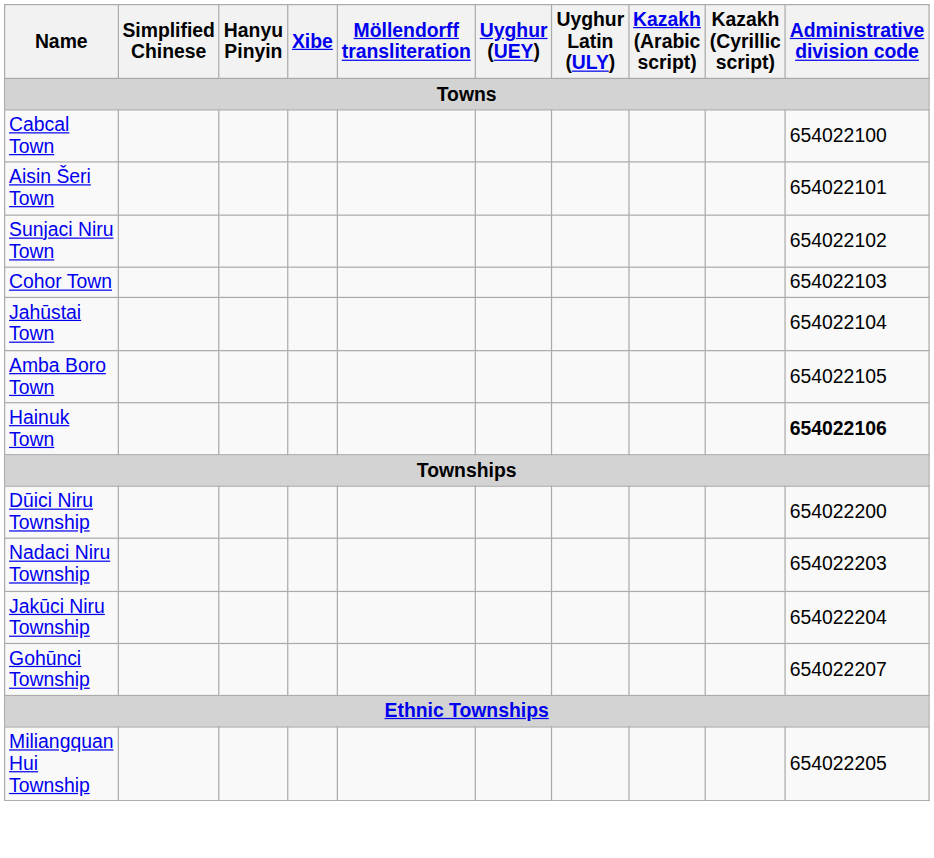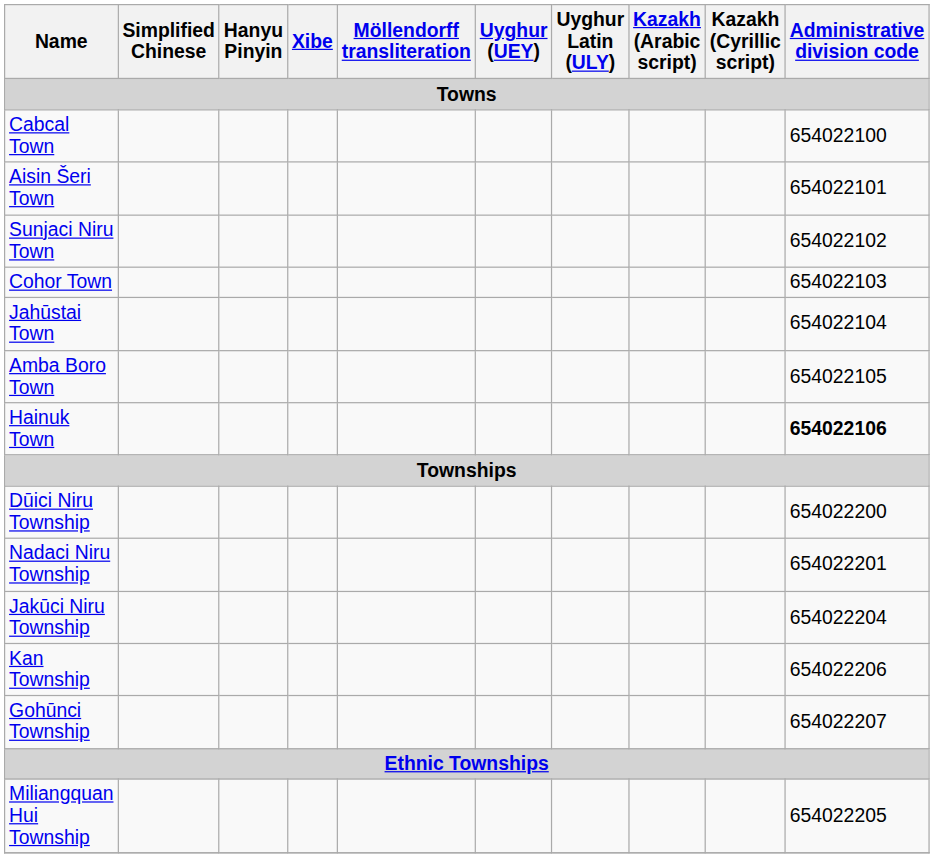 <table class="wikitable" align="center" style="width:50%; border="1">
 <tr>
 <th>Name</th>
 <th>Simplified Chinese</th>
 <th>Hanyu Pinyin</th>
 <th><a href='#'>Xibe</a></th>
 <th><a href='#'>Möllendorff transliteration</a></th>
 <th><a href='#'>Uyghur</a> (<a href='#'>UEY</a>)</th>
 <th>Uyghur Latin (<a href='#'>ULY</a>)</th>
 <th><a href='#'>Kazakh</a> (Arabic script)</th>
 <th>Kazakh (Cyrillic script)</th>
 <th><a href='#'>Administrative division code</a></th>
 </tr>
 <tr>
 <td colspan="10"  style="text-align:center; background:#d3d3d3;"><strong>Towns</strong></td>
 </tr>
 <tr --------->
 <td><a href='#'>Cabcal Town</a></td>
 <td></td>
 <td></td>
 <td></td>
 <td></td>
 <td></td>
 <td></td>
 <td></td>
 <td></td>
 <td>654022100</td>
 </tr>
 <tr>
 <td><a href='#'>Aisin Šeri Town</a></td>
 <td></td>
 <td></td>
 <td></td>
 <td></td>
 <td></td>
 <td></td>
 <td></td>
 <td></td>
 <td>654022101</td>
 </tr>
 <tr>
 <td><a href='#'>Sunjaci Niru Town</a></td>
 <td></td>
 <td></td>
 <td></td>
 <td></td>
 <td></td>
 <td></td>
 <td></td>
 <td></td>
 <td>654022102</td>
 </tr>
 <tr>
 <td><a href='#'>Cohor Town</a></td>
 <td></td>
 <td></td>
 <td></td>
 <td></td>
 <td></td>
 <td></td>
 <td></td>
 <td></td>
 <td>654022103</td>
 </tr>
 <tr>
 <td><a href='#'>Jahūstai Town</a></td>
 <td></td>
 <td></td>
 <td></td>
 <td></td>
 <td></td>
 <td></td>
 <td></td>
 <td></td>
 <td>654022104</td>
 </tr>
 <tr>
 <td><a href='#'>Amba Boro Town</a></td>
 <td></td>
 <td></td>
 <td></td>
 <td></td>
 <td></td>
 <td></td>
 <td></td>
 <td></td>
 <td>654022105</td>
 </tr>
 <tr>
 <td><a href='#'>Hainuk Town</a></td>
 <td></td>
 <td></td>
 <td></td>
 <td></td>
 <td></td>
 <td></td>
 <td></td>
 <td></td>
 <td><strong>654022106</strong></td>
 </tr>
 <tr>
 <td colspan="10"  style="text-align:center; background:#d3d3d3;"><strong>Townships</strong></td>
 </tr>
 <tr --------->
 <td><a href='#'>Dūici Niru Township</a></td>
 <td></td>
 <td></td>
 <td></td>
 <td></td>
 <td></td>
 <td></td>
 <td></td>
 <td></td>
 <td>654022200</td>
 </tr>
 <tr>
 <td><a href='#'>Nadaci Niru Township</a></td>
 <td></td>
 <td></td>
 <td></td>
 <td></td>
 <td></td>
 <td></td>
 <td></td>
 <td></td>
-<td>654022203</td>
+<td>654022201</td>
 </tr>
 <tr>
 <td><a href='#'>Jakūci Niru Township</a></td>
 <td></td>
 <td></td>
 <td></td>
 <td></td>
 <td></td>
 <td></td>
 <td></td>
 <td></td>
 <td>654022204</td>
+</tr>
+<tr>
+<td><a href='#'>Kan Township</a></td>
+<td></td>
+<td></td>
+<td></td>
+<td></td>
+<td></td>
+<td></td>
+<td></td>
+<td></td>
+<td>654022206</td>
 </tr>
 <tr>
 <td><a href='#'>Gohūnci Township</a></td>
 <td></td>
 <td></td>
 <td></td>
 <td></td>
 <td></td>
 <td></td>
 <td></td>
 <td></td>
 <td>654022207</td>
 </tr>
 <tr>
 <td colspan="10"  style="text-align:center; background:#d3d3d3;"><strong><a href='#'>Ethnic Townships</a></strong></td>
 </tr>
 <tr --------->
 <td><a href='#'>Miliangquan Hui Township</a></td>
 <td></td>
 <td></td>
 <td></td>
 <td></td>
 <td></td>
 <td></td>
 <td></td>
 <td></td>
 <td>654022205</td>
 </tr>
 <tr>
 </tr>
 </table>
